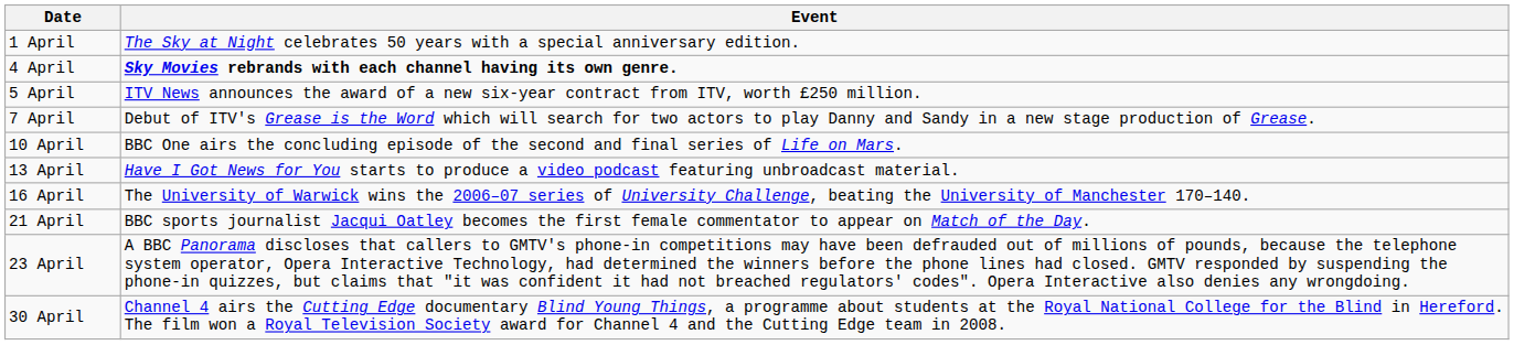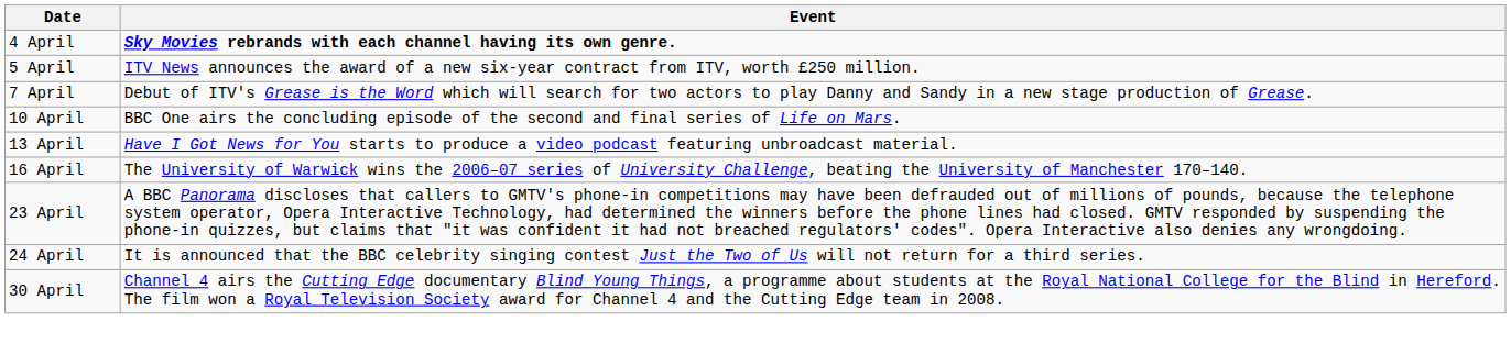 <table class="wikitable">
 <tr>
 <th width=90>Date</th>
 <th>Event</th>
-</tr>
-<tr>
-<td>1 April</td>
-<td><em><a href='#'>The Sky at Night</a></em> celebrates 50 years with a special anniversary edition.</td>
 </tr>
 <tr>
 <td>4 April</td>
 <td><strong><em><a href='#'>Sky Movies</a></em> rebrands with each channel having its own genre.</strong></td>
 </tr>
 <tr>
 <td>5 April</td>
 <td><a href='#'>ITV News</a> announces the award of a new six-year contract from ITV, worth £250 million.</td>
 </tr>
 <tr>
 <td>7 April</td>
 <td>Debut of ITV's <em><a href='#'>Grease is the Word</a></em> which will search for two actors to play Danny and Sandy in a new stage production of <em><a href='#'>Grease</a></em>.</td>
 </tr>
 <tr>
 <td>10 April</td>
 <td>BBC One airs the concluding episode of the second and final series of <em><a href='#'>Life on Mars</a></em>.</td>
 </tr>
 <tr>
 <td>13 April</td>
 <td><em><a href='#'>Have I Got News for You</a></em> starts to produce a <a href='#'>video podcast</a> featuring unbroadcast material.</td>
 </tr>
 <tr>
 <td>16 April</td>
 <td>The <a href='#'>University of Warwick</a> wins the <a href='#'>2006–07 series</a> of <em><a href='#'>University Challenge</a></em>, beating the <a href='#'>University of Manchester</a> 170–140.</td>
 </tr>
 <tr>
-<td>21 April</td>
-<td>BBC sports journalist <a href='#'>Jacqui Oatley</a> becomes the first female commentator to appear on <em><a href='#'>Match of the Day</a></em>.</td>
+<td>23 April</td>
+<td>A BBC <em><a href='#'>Panorama</a></em> discloses that callers to GMTV's phone-in competitions may have been defrauded out of millions of pounds, because the telephone system operator, Opera Interactive Technology, had determined the winners before the phone lines had closed. GMTV responded by suspending the phone-in quizzes, but claims that "it was confident it had not breached regulators' codes". Opera Interactive also denies any wrongdoing.</td>
 </tr>
 <tr>
-<td>23 April</td>
-<td>A BBC <em><a href='#'>Panorama</a></em> discloses that callers to GMTV's phone-in competitions may have been defrauded out of millions of pounds, because the telephone system operator, Opera Interactive Technology, had determined the winners before the phone lines had closed. GMTV responded by suspending the phone-in quizzes, but claims that "it was confident it had not breached regulators' codes". Opera Interactive also denies any wrongdoing.</td>
+<td>24 April</td>
+<td>It is announced that the BBC celebrity singing contest <em><a href='#'>Just the Two of Us</a></em> will not return for a third series.</td>
 </tr>
 <tr>
 <td>30 April</td>
 <td><a href='#'>Channel 4</a> airs the <em><a href='#'>Cutting Edge</a></em> documentary <em><a href='#'>Blind Young Things</a></em>, a programme about students at the <a href='#'>Royal National College for the Blind</a> in <a href='#'>Hereford</a>. The film won a <a href='#'>Royal Television Society</a> award for Channel 4 and the Cutting Edge team in 2008.</td>
 </tr>
 </table>
